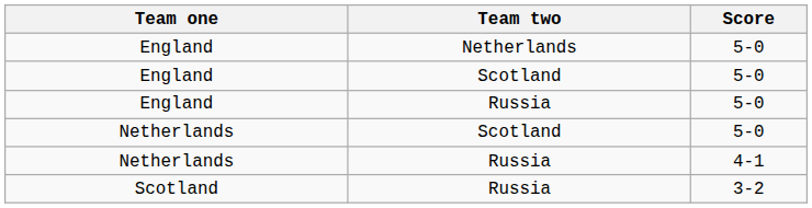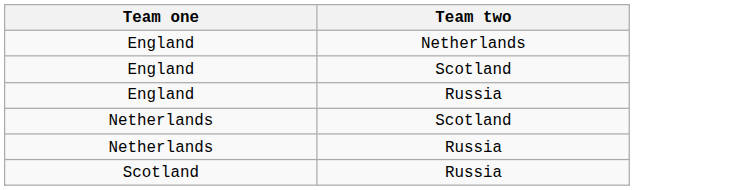 <table class="wikitable" style="text-align: center">
 <tr>
 <th width=250>Team one</th>
 <th width=250>Team two</th>
-<th width=80>Score</th>
 </tr>
 <tr>
 <td> England</td>
 <td> Netherlands</td>
-<td>5-0</td>
 </tr>
 <tr>
 <td> England</td>
 <td> Scotland</td>
-<td>5-0</td>
 </tr>
 <tr>
 <td> England</td>
 <td> Russia</td>
-<td>5-0</td>
 </tr>
 <tr>
 <td> Netherlands</td>
 <td> Scotland</td>
-<td>5-0</td>
 </tr>
 <tr>
 <td> Netherlands</td>
 <td> Russia</td>
-<td>4-1</td>
 </tr>
 <tr>
 <td> Scotland</td>
 <td> Russia</td>
-<td>3-2</td>
 </tr>
 </table>
